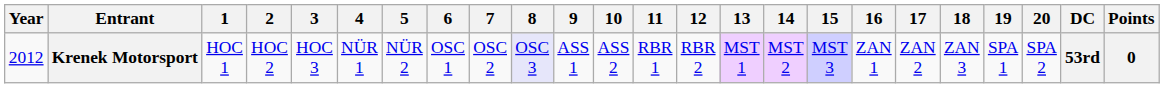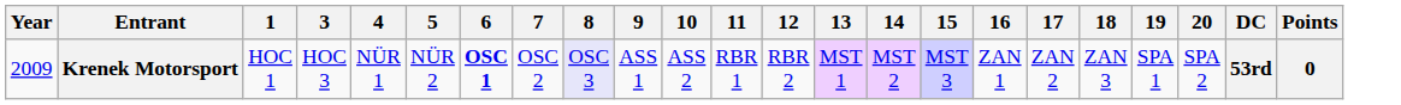 <table class="wikitable" style="text-align:center; font-size:85%">
 <tr>
 <th>Year</th>
 <th>Entrant</th>
 <th>1</th>
-<th>2</th>
 <th>3</th>
 <th>4</th>
 <th>5</th>
 <th>6</th>
 <th>7</th>
 <th>8</th>
 <th>9</th>
 <th>10</th>
 <th>11</th>
 <th>12</th>
 <th>13</th>
 <th>14</th>
 <th>15</th>
 <th>16</th>
 <th>17</th>
 <th>18</th>
 <th>19</th>
 <th>20</th>
 <th>DC</th>
 <th>Points</th>
 </tr>
 <tr>
-<td><a href='#'>2012</a></td>
+<td><a href='#'>2009</a></td>
 <th>Krenek Motorsport</th>
 <td><a href='#'>HOC<br>1</a></td>
-<td><a href='#'>HOC<br>2</a></td>
 <td><a href='#'>HOC<br>3</a></td>
 <td><a href='#'>NÜR<br>1</a></td>
 <td><a href='#'>NÜR<br>2</a></td>
-<td><a href='#'>OSC<br>1</a></td>
+<td><strong><a href='#'>OSC<br>1</a></strong></td>
 <td><a href='#'>OSC<br>2</a></td>
 <td style="background: lavender;"><a href='#'>OSC<br>3</a></td>
 <td><a href='#'>ASS<br>1</a></td>
 <td><a href='#'>ASS<br>2</a></td>
 <td><a href='#'>RBR<br>1</a></td>
 <td><a href='#'>RBR<br>2</a></td>
 <td style="background:#efcfff;"><a href='#'>MST<br>1</a><br></td>
 <td style="background:#efcfff;"><a href='#'>MST<br>2</a><br></td>
 <td style="background:#cfcfff;"><a href='#'>MST<br>3</a><br></td>
 <td><a href='#'>ZAN<br>1</a></td>
 <td><a href='#'>ZAN<br>2</a></td>
 <td><a href='#'>ZAN<br>3</a></td>
 <td><a href='#'>SPA<br>1</a></td>
 <td><a href='#'>SPA<br>2</a></td>
 <th>53rd</th>
 <th>0</th>
 </tr>
 </table>
